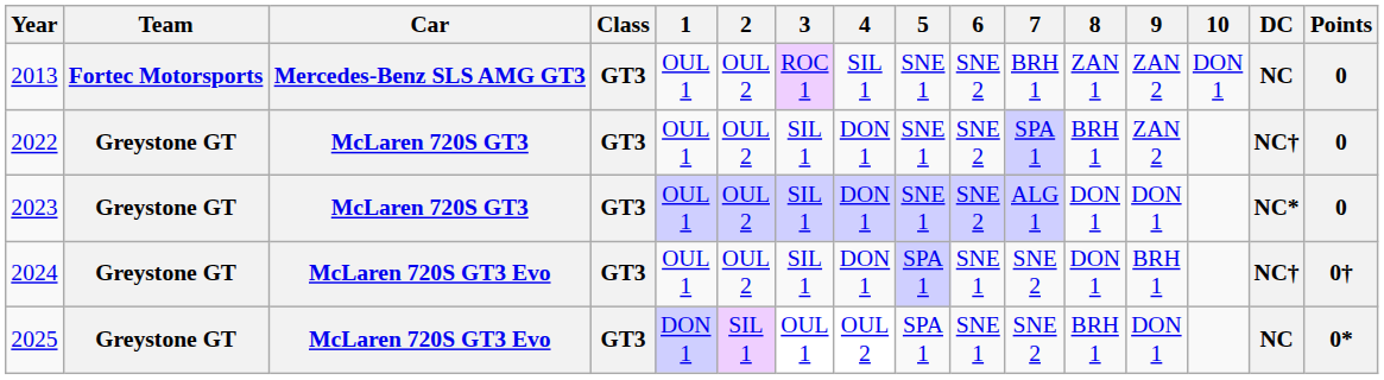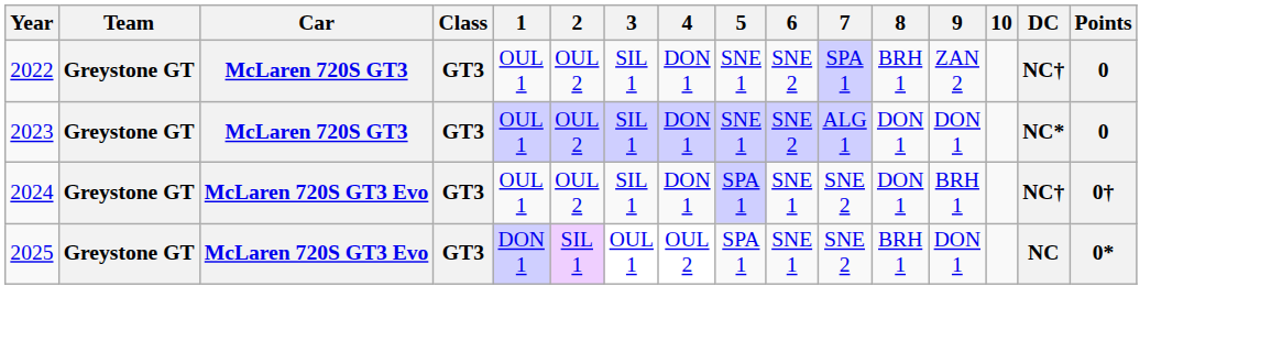 <table class="wikitable" style="text-align:center; font-size:85%">
 <tr>
 <th>Year</th>
 <th>Team</th>
 <th>Car</th>
 <th>Class</th>
 <th>1</th>
 <th>2</th>
 <th>3</th>
 <th>4</th>
 <th>5</th>
 <th>6</th>
 <th>7</th>
 <th>8</th>
 <th>9</th>
 <th>10</th>
 <th>DC</th>
 <th>Points</th>
-</tr>
-<tr>
-<td><a href='#'>2013</a></td>
-<th nowrap><a href='#'>Fortec Motorsports</a></th>
-<th nowrap><a href='#'>Mercedes-Benz SLS AMG GT3</a></th>
-<th>GT3</th>
-<td><a href='#'>OUL<br>1</a></td>
-<td><a href='#'>OUL<br>2</a></td>
-<td style="background:#EFCFFF;"><a href='#'>ROC<br>1</a><br></td>
-<td><a href='#'>SIL<br>1</a></td>
-<td><a href='#'>SNE<br>1</a></td>
-<td><a href='#'>SNE<br>2</a></td>
-<td><a href='#'>BRH<br>1</a></td>
-<td><a href='#'>ZAN<br>1</a></td>
-<td><a href='#'>ZAN<br>2</a></td>
-<td><a href='#'>DON<br>1</a></td>
-<th>NC</th>
-<th>0</th>
 </tr>
 <tr>
 <td><a href='#'>2022</a></td>
 <th>Greystone GT</th>
 <th><a href='#'>McLaren 720S GT3</a></th>
 <th>GT3</th>
 <td><a href='#'>OUL<br>1</a></td>
 <td><a href='#'>OUL<br>2</a></td>
 <td><a href='#'>SIL<br>1</a></td>
 <td><a href='#'>DON<br>1</a></td>
 <td><a href='#'>SNE<br>1</a></td>
 <td><a href='#'>SNE<br>2</a></td>
 <td style="background:#CFCFFF;"><a href='#'>SPA<br>1</a><br></td>
 <td><a href='#'>BRH<br>1</a></td>
 <td><a href='#'>ZAN<br>2</a></td>
 <td></td>
 <th>NC†</th>
 <th>0</th>
 </tr>
 <tr>
 <td><a href='#'>2023</a></td>
 <th>Greystone GT</th>
 <th><a href='#'>McLaren 720S GT3</a></th>
 <th>GT3</th>
 <td style="background:#CFCFFF;"><a href='#'>OUL<br>1</a><br></td>
 <td style="background:#CFCFFF;"><a href='#'>OUL<br>2</a><br></td>
 <td style="background:#CFCFFF;"><a href='#'>SIL<br>1</a><br></td>
 <td style="background:#CFCFFF;"><a href='#'>DON<br>1</a><br></td>
 <td style="background:#CFCFFF;"><a href='#'>SNE<br>1</a><br></td>
 <td style="background:#CFCFFF;"><a href='#'>SNE<br>2</a><br></td>
 <td style="background:#CFCFFF;"><a href='#'>ALG<br>1</a><br></td>
 <td><a href='#'>DON<br>1</a></td>
 <td><a href='#'>DON<br>1</a></td>
 <td></td>
 <th>NC*</th>
 <th>0</th>
 </tr>
 <tr>
 <td><a href='#'>2024</a></td>
 <th>Greystone GT</th>
 <th><a href='#'>McLaren 720S GT3 Evo</a></th>
 <th>GT3</th>
 <td><a href='#'>OUL<br>1</a></td>
 <td><a href='#'>OUL<br>2</a></td>
 <td><a href='#'>SIL<br>1</a></td>
 <td><a href='#'>DON<br>1</a></td>
 <td style="background:#CFCFFF;"><a href='#'>SPA<br>1</a><br></td>
 <td><a href='#'>SNE<br>1</a></td>
 <td><a href='#'>SNE<br>2</a></td>
 <td><a href='#'>DON<br>1</a></td>
 <td><a href='#'>BRH<br>1</a></td>
 <td></td>
 <th>NC†</th>
 <th>0†</th>
 </tr>
 <tr>
 <td><a href='#'>2025</a></td>
 <th>Greystone GT</th>
 <th><a href='#'>McLaren 720S GT3 Evo</a></th>
 <th>GT3</th>
 <td style="background:#CFCFFF;"><a href='#'>DON<br>1</a><br></td>
 <td style="background:#EFCFFF;"><a href='#'>SIL<br>1</a><br></td>
 <td style="background:#FFFFFF;"><a href='#'>OUL<br>1</a><br></td>
 <td style="background:#FFFFFF;"><a href='#'>OUL<br>2</a><br></td>
 <td style="background:#;"><a href='#'>SPA<br>1</a><br></td>
 <td style="background:#;"><a href='#'>SNE<br>1</a><br></td>
 <td style="background:#;"><a href='#'>SNE<br>2</a><br></td>
 <td style="background:#;"><a href='#'>BRH<br>1</a><br></td>
 <td style="background:#;"><a href='#'>DON<br>1</a><br></td>
 <td></td>
 <th>NC</th>
 <th>0*</th>
 </tr>
 </table>
